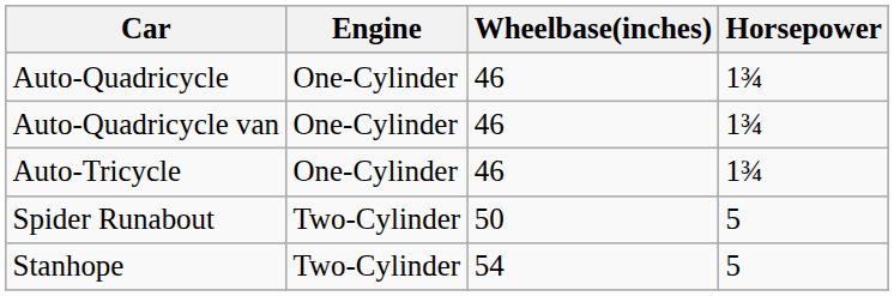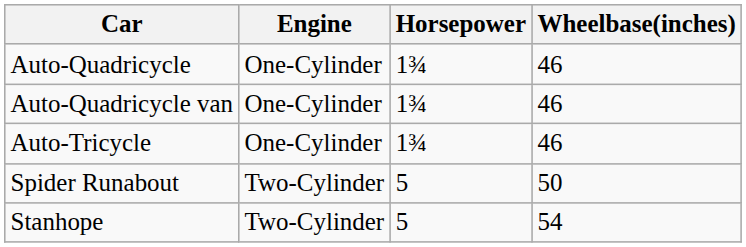 <table class="wikitable">
 <tr>
 <th>Car</th>
 <th>Engine</th>
+<th>Horsepower</th>
 <th>Wheelbase(inches)</th>
-<th>Horsepower</th>
 </tr>
 <tr>
 <td>Auto-Quadricycle</td>
 <td>One-Cylinder</td>
+<td>1¾</td>
 <td>46</td>
-<td>1¾</td>
 </tr>
 <tr>
 <td>Auto-Quadricycle van</td>
 <td>One-Cylinder</td>
+<td>1¾</td>
 <td>46</td>
-<td>1¾</td>
 </tr>
 <tr>
 <td>Auto-Tricycle</td>
 <td>One-Cylinder</td>
+<td>1¾</td>
 <td>46</td>
-<td>1¾</td>
 </tr>
 <tr>
 <td>Spider Runabout</td>
 <td>Two-Cylinder</td>
+<td>5</td>
 <td>50</td>
-<td>5</td>
 </tr>
 <tr>
 <td>Stanhope</td>
 <td>Two-Cylinder</td>
+<td>5</td>
 <td>54</td>
-<td>5</td>
 </tr>
 </table>
